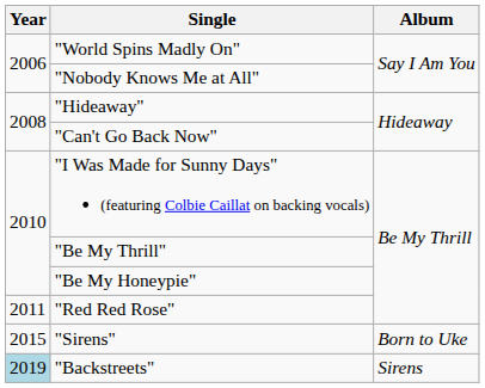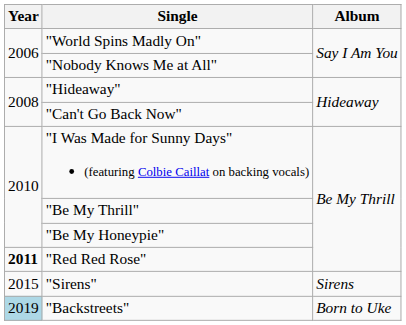 <table class="wikitable">
 <tr>
 <th>Year</th>
 <th>Single</th>
 <th>Album</th>
 </tr>
 <tr>
 <td rowspan="2">2006</td>
 <td>"World Spins Madly On"</td>
 <td rowspan="2"><em>Say I Am You</em></td>
 </tr>
 <tr>
 <td>"Nobody Knows Me at All"</td>
 </tr>
 <tr>
 <td rowspan="2">2008</td>
 <td>"Hideaway"</td>
 <td rowspan="2"><em>Hideaway</em></td>
 </tr>
 <tr>
 <td>"Can't Go Back Now"</td>
 </tr>
 <tr>
 <td rowspan="3">2010</td>
 <td>"I Was Made for Sunny Days"<br><ul><li><small>(featuring <a href='#'>Colbie Caillat</a> on backing vocals)</small></li></ul></td>
 <td rowspan="4"><em>Be My Thrill</em></td>
 </tr>
 <tr>
 <td>"Be My Thrill"</td>
 </tr>
 <tr>
 <td>"Be My Honeypie"</td>
 </tr>
 <tr>
-<td>2011</td>
+<td><strong>2011</strong></td>
 <td>"Red Red Rose"</td>
 </tr>
 <tr>
 <td>2015</td>
 <td>"Sirens"</td>
-<td><em>Born to Uke</em></td>
+<td><em>Sirens</em></td>
 </tr>
 <tr>
 <td style="background: lightblue;">2019</td>
 <td>"Backstreets"</td>
-<td><em>Sirens</em></td>
+<td><em>Born to Uke</em></td>
 </tr>
 </table>
